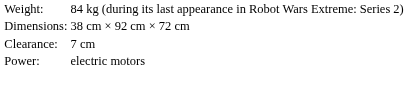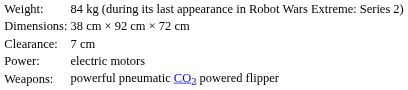 <table ->
 <tr>
 <td>Weight:</td>
 <td>84 kg (during its last appearance in Robot Wars Extreme: Series 2)</td>
 </tr>
 <tr>
 <td>Dimensions:</td>
 <td>38 cm × 92 cm × 72 cm</td>
 </tr>
 <tr>
 <td>Clearance:</td>
 <td>7 cm</td>
 </tr>
 <tr>
 <td>Power:</td>
 <td>electric motors</td>
 </tr>
+<tr>
+<td>Weapons:</td>
+<td>powerful pneumatic <a href='#'>CO<sub>2</sub></a> powered flipper</td>
+</tr>
 </table>
